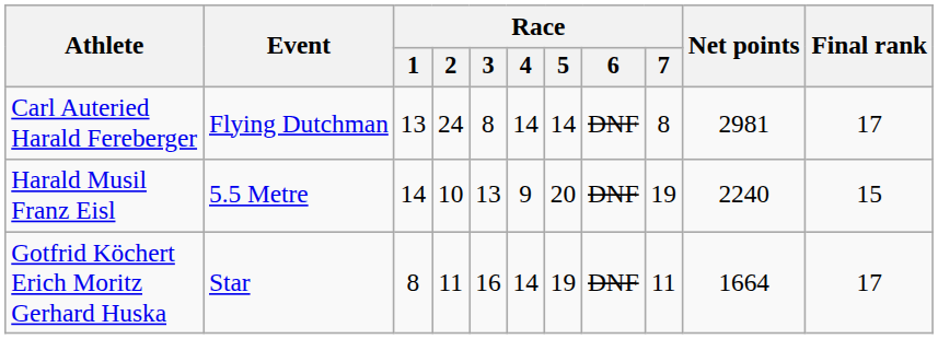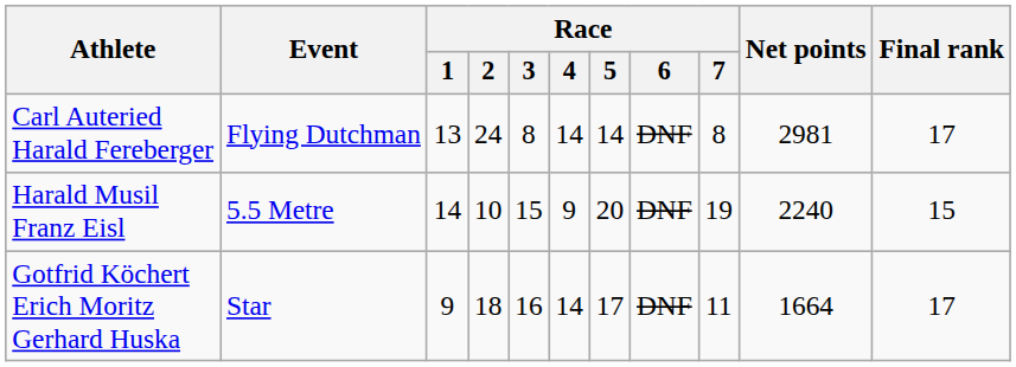 <table class="wikitable" style="font-size:90%">
 <tr>
 <th rowspan="2">Athlete</th>
 <th rowspan="2">Event</th>
 <th colspan=7>Race</th>
 <th rowspan=2>Net points</th>
 <th rowspan=2>Final rank</th>
 </tr>
 <tr style="font-size:95%">
 <th>1</th>
 <th>2</th>
 <th>3</th>
 <th>4</th>
 <th>5</th>
 <th>6</th>
 <th>7</th>
 </tr>
 <tr align=center>
 <td align=left><a href='#'>Carl Auteried</a><br><a href='#'>Harald Fereberger</a></td>
 <td align=left><a href='#'>Flying Dutchman</a></td>
 <td>13</td>
 <td>24</td>
 <td>8</td>
 <td>14</td>
 <td>14</td>
 <td><s>DNF</s></td>
 <td>8</td>
 <td>2981</td>
 <td>17</td>
 </tr>
 <tr align=center>
 <td align=left><a href='#'>Harald Musil</a><br><a href='#'>Franz Eisl</a></td>
 <td align=left><a href='#'>5.5 Metre</a></td>
 <td>14</td>
 <td>10</td>
-<td>13</td>
+<td>15</td>
 <td>9</td>
 <td>20</td>
 <td><s>DNF</s></td>
 <td>19</td>
 <td>2240</td>
 <td>15</td>
 </tr>
 <tr align=center>
 <td align=left><a href='#'>Gotfrid Köchert</a><br><a href='#'>Erich Moritz</a><br><a href='#'>Gerhard Huska</a></td>
 <td align=left><a href='#'>Star</a></td>
-<td>8</td>
-<td>11</td>
+<td>9</td>
+<td>18</td>
 <td>16</td>
 <td>14</td>
-<td>19</td>
+<td>17</td>
 <td><s>DNF</s></td>
 <td>11</td>
 <td>1664</td>
 <td>17</td>
 </tr>
 </table>
